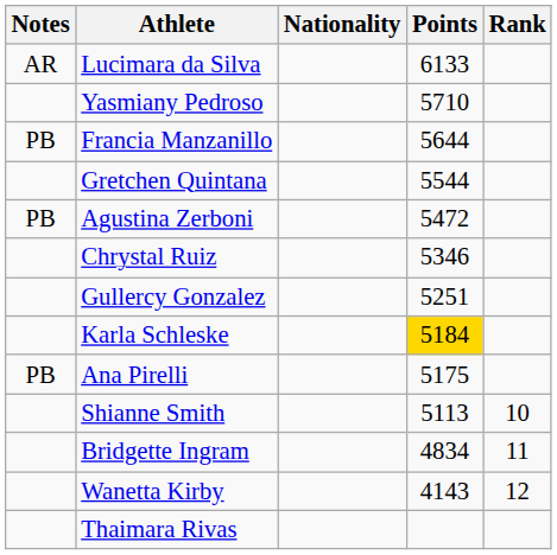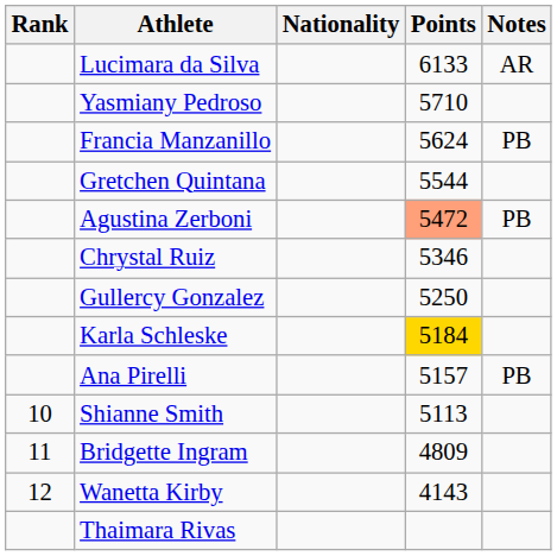 <table class="wikitable sortable" style="text-align:center">
 <tr>
-<th>Notes</th>
+<th>Rank</th>
 <th>Athlete</th>
 <th>Nationality</th>
 <th>Points</th>
-<th>Rank</th>
+<th>Notes</th>
 </tr>
 <tr>
-<td>AR</td>
+<td></td>
 <td align=left><a href='#'>Lucimara da Silva</a></td>
 <td align=left></td>
 <td>6133</td>
-<td></td>
+<td>AR</td>
 </tr>
 <tr>
 <td></td>
 <td align=left><a href='#'>Yasmiany Pedroso</a></td>
 <td align=left></td>
 <td>5710</td>
 <td></td>
 </tr>
 <tr>
-<td>PB</td>
+<td></td>
 <td align=left><a href='#'>Francia Manzanillo</a></td>
 <td align=left></td>
-<td>5644</td>
-<td></td>
+<td>5624</td>
+<td>PB</td>
 </tr>
 <tr>
 <td></td>
 <td align=left><a href='#'>Gretchen Quintana</a></td>
 <td align=left></td>
 <td>5544</td>
 <td></td>
 </tr>
 <tr>
-<td>PB</td>
+<td></td>
 <td align=left><a href='#'>Agustina Zerboni</a></td>
 <td align=left></td>
-<td>5472</td>
-<td></td>
+<td style="background: lightsalmon;">5472</td>
+<td>PB</td>
 </tr>
 <tr>
 <td></td>
 <td align=left><a href='#'>Chrystal Ruiz</a></td>
 <td align=left></td>
 <td>5346</td>
 <td></td>
 </tr>
 <tr>
 <td></td>
 <td align=left><a href='#'>Gullercy Gonzalez</a></td>
 <td align=left></td>
-<td>5251</td>
+<td>5250</td>
 <td></td>
 </tr>
 <tr>
 <td></td>
 <td align=left><a href='#'>Karla Schleske</a></td>
 <td align=left></td>
 <td style="background: gold;">5184</td>
 <td></td>
 </tr>
 <tr>
-<td>PB</td>
+<td></td>
 <td align=left><a href='#'>Ana Pirelli</a></td>
 <td align=left></td>
-<td>5175</td>
+<td>5157</td>
+<td>PB</td>
+</tr>
+<tr>
+<td>10</td>
+<td align=left><a href='#'>Shianne Smith</a></td>
+<td align=left></td>
+<td>5113</td>
 <td></td>
 </tr>
 <tr>
+<td>11</td>
+<td align=left><a href='#'>Bridgette Ingram</a></td>
+<td align=left></td>
+<td>4809</td>
 <td></td>
-<td align=left><a href='#'>Shianne Smith</a></td>
-<td align=left></td>
-<td>5113</td>
-<td>10</td>
 </tr>
 <tr>
-<td></td>
-<td align=left><a href='#'>Bridgette Ingram</a></td>
-<td align=left></td>
-<td>4834</td>
-<td>11</td>
-</tr>
-<tr>
-<td></td>
+<td>12</td>
 <td align=left><a href='#'>Wanetta Kirby</a></td>
 <td align=left></td>
 <td>4143</td>
-<td>12</td>
+<td></td>
 </tr>
 <tr>
 <td></td>
 <td align=left><a href='#'>Thaimara Rivas</a></td>
 <td align=left></td>
 <td></td>
 <td></td>
 </tr>
 </table>
